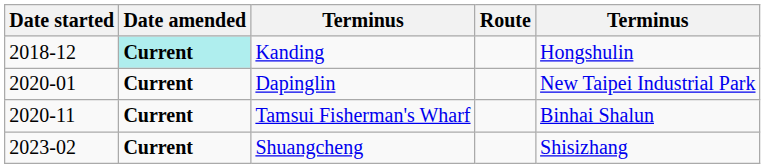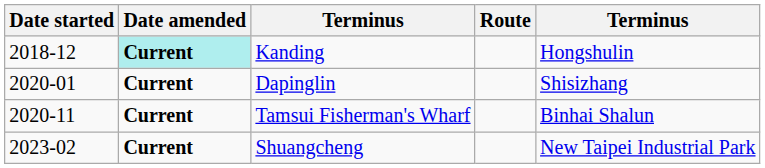 <table class="wikitable">
 <tr>
 <th>Date started</th>
 <th>Date amended</th>
 <th>Terminus</th>
 <th>Route</th>
 <th>Terminus</th>
 </tr>
 <tr>
 <td>2018-12</td>
 <td style="background: paleturquoise;"><strong>Current</strong></td>
 <td><a href='#'>Kanding</a></td>
 <td></td>
 <td><a href='#'>Hongshulin</a></td>
 </tr>
 <tr>
 <td>2020-01</td>
 <td><strong>Current</strong></td>
 <td><a href='#'>Dapinglin</a></td>
 <td></td>
-<td><a href='#'>New Taipei Industrial Park</a></td>
+<td><a href='#'>Shisizhang</a></td>
 </tr>
 <tr>
 <td>2020-11</td>
 <td><strong>Current</strong></td>
 <td><a href='#'>Tamsui Fisherman's Wharf</a></td>
 <td></td>
 <td><a href='#'>Binhai Shalun</a></td>
 </tr>
 <tr>
 <td>2023-02</td>
 <td><strong>Current</strong></td>
 <td><a href='#'>Shuangcheng</a></td>
 <td></td>
-<td><a href='#'>Shisizhang</a></td>
+<td><a href='#'>New Taipei Industrial Park</a></td>
 </tr>
 </table>
